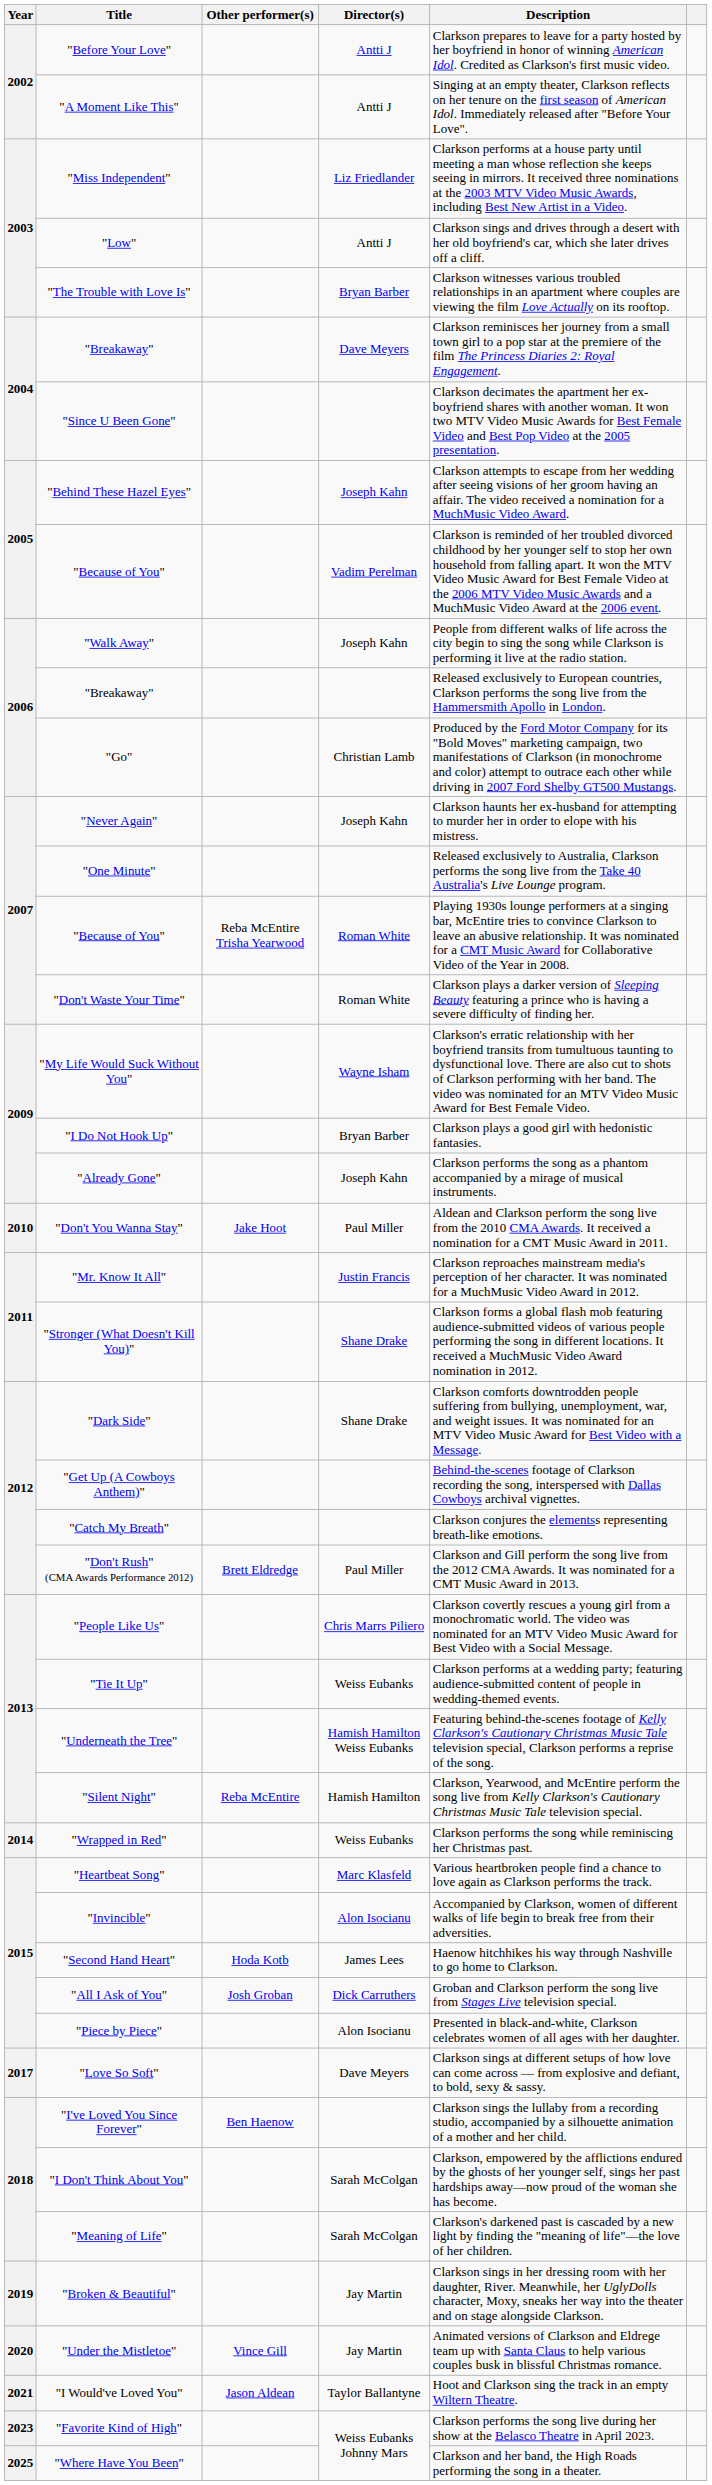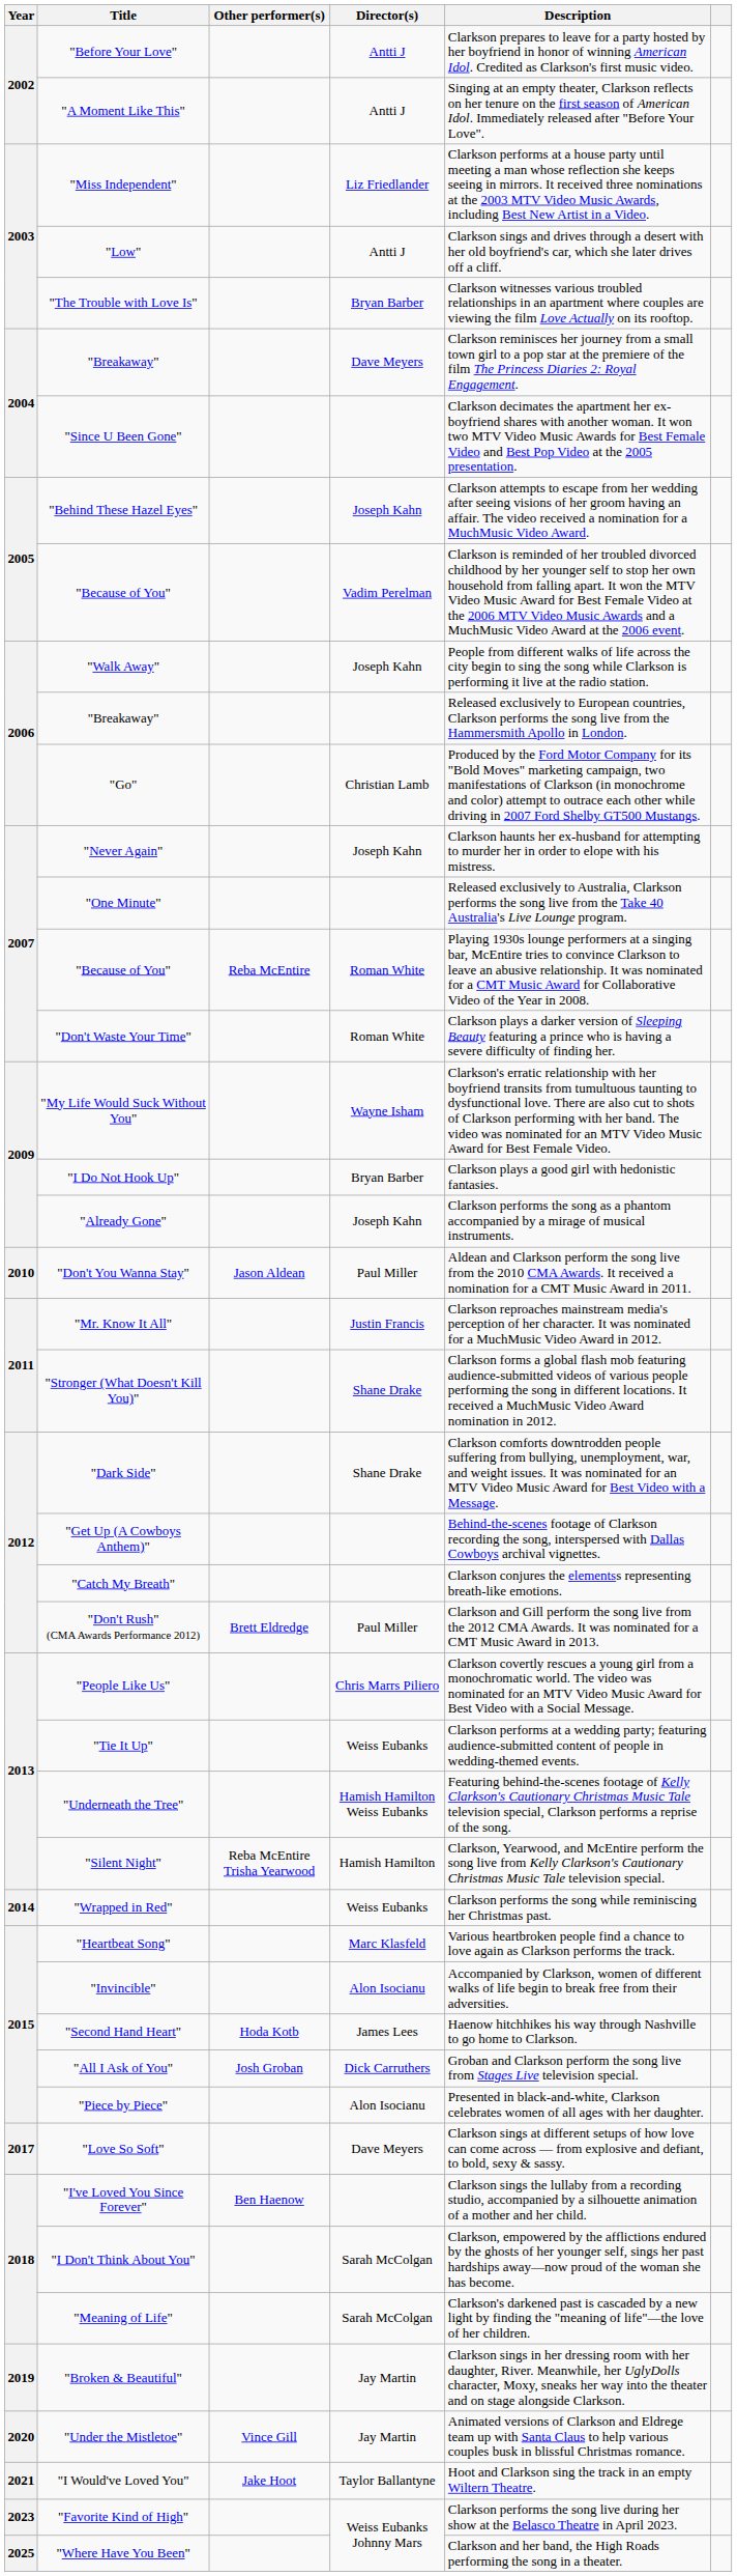 <table class="wikitable sortable plainrowheaders" style="text-align: center;">
 <tr>
 <th scope="col" style="width: 2em;">Year</th>
 <th scope="col" style="width: 18em;">Title</th>
 <th scope="col" style="width: 11em;">Other performer(s)</th>
 <th scope="col" style="width: 11em;">Director(s)</th>
 <th scope="col" style="width: 30em;" class="unsortable">Description</th>
 <th scope="col" style="width: 2em;" class="unsortable"></th>
 </tr>
 <tr>
 <th scope="row" rowspan="2">2002</th>
 <td>"<a href='#'>Before Your Love</a>"</td>
 <td></td>
 <td><a href='#'>Antti J</a></td>
 <td style="text-align:left;">Clarkson prepares to leave for a party hosted by her boyfriend in honor of winning <em><a href='#'>American Idol</a></em>. Credited as Clarkson's first music video.</td>
 <td style="text-align:center;"></td>
 </tr>
 <tr>
 <td>"<a href='#'>A Moment Like This</a>"</td>
 <td></td>
 <td>Antti J</td>
 <td style="text-align:left;">Singing at an empty theater, Clarkson reflects on her tenure on the <a href='#'>first season</a> of <em>American Idol</em>. Immediately released after "Before Your Love".</td>
 <td style="text-align:center;"></td>
 </tr>
 <tr>
 <th scope="row" rowspan="3">2003</th>
 <td>"<a href='#'>Miss Independent</a>"</td>
 <td></td>
 <td><a href='#'>Liz Friedlander</a></td>
 <td style="text-align:left;">Clarkson performs at a house party until meeting a man whose reflection she keeps seeing in mirrors. It received three nominations at the <a href='#'>2003 MTV Video Music Awards</a>, including <a href='#'>Best New Artist in a Video</a>.</td>
 <td style="text-align:center;"></td>
 </tr>
 <tr>
 <td>"<a href='#'>Low</a>"</td>
 <td></td>
 <td>Antti J</td>
 <td style="text-align:left;">Clarkson sings and drives through a desert with her old boyfriend's car, which she later drives off a cliff.</td>
 <td style="text-align:center;"></td>
 </tr>
 <tr>
 <td>"<a href='#'>The Trouble with Love Is</a>"</td>
 <td></td>
 <td><a href='#'>Bryan Barber</a></td>
 <td style="text-align:left;">Clarkson witnesses various troubled relationships in an apartment where couples are viewing the film <em><a href='#'>Love Actually</a></em> on its rooftop.</td>
 <td style="text-align:center;"></td>
 </tr>
 <tr>
 <th scope="row" rowspan="2">2004</th>
 <td>"<a href='#'>Breakaway</a>"</td>
 <td></td>
 <td><a href='#'>Dave Meyers</a></td>
 <td style="text-align:left;">Clarkson reminisces her journey from a small town girl to a pop star at the premiere of the film <em><a href='#'>The Princess Diaries 2: Royal Engagement</a></em>.</td>
 <td style="text-align:center;"></td>
 </tr>
 <tr>
 <td>"<a href='#'>Since U Been Gone</a>"</td>
 <td></td>
 <td></td>
 <td style="text-align:left;">Clarkson decimates the apartment her ex-boyfriend shares with another woman. It won two MTV Video Music Awards for <a href='#'>Best Female Video</a> and <a href='#'>Best Pop Video</a> at the <a href='#'>2005 presentation</a>.</td>
 <td style="text-align:center;"></td>
 </tr>
 <tr>
 <th scope="row" rowspan="2">2005</th>
 <td>"<a href='#'>Behind These Hazel Eyes</a>"</td>
 <td></td>
 <td><a href='#'>Joseph Kahn</a></td>
 <td style="text-align:left;">Clarkson attempts to escape from her wedding after seeing visions of her groom having an affair. The video received a nomination for a <a href='#'>MuchMusic Video Award</a>.</td>
 <td style="text-align:center;"></td>
 </tr>
 <tr>
 <td>"<a href='#'>Because of You</a>"</td>
 <td></td>
 <td><a href='#'>Vadim Perelman</a></td>
 <td style="text-align:left;">Clarkson is reminded of her troubled divorced childhood by her younger self to stop her own household from falling apart. It won the MTV Video Music Award for Best Female Video at the <a href='#'>2006 MTV Video Music Awards</a> and a MuchMusic Video Award at the <a href='#'>2006 event</a>.</td>
 <td style="text-align:center;"></td>
 </tr>
 <tr>
 <th scope="row" rowspan="3">2006</th>
 <td>"<a href='#'>Walk Away</a>"</td>
 <td></td>
 <td>Joseph Kahn</td>
 <td style="text-align:left;">People from different walks of life across the city begin to sing the song while Clarkson is performing it live at the radio station.</td>
 <td style="text-align:center;"></td>
 </tr>
 <tr>
 <td>"Breakaway"</td>
 <td></td>
 <td></td>
 <td style="text-align:left;">Released exclusively to European countries, Clarkson performs the song live from the <a href='#'>Hammersmith Apollo</a> in <a href='#'>London</a>.</td>
 <td style="text-align:center;"></td>
 </tr>
 <tr>
 <td>"Go"</td>
 <td></td>
 <td>Christian Lamb</td>
 <td style="text-align:left;">Produced by the <a href='#'>Ford Motor Company</a> for its "Bold Moves" marketing campaign, two manifestations of Clarkson (in monochrome and color) attempt to outrace each other while driving in <a href='#'>2007 Ford Shelby GT500 Mustangs</a>.</td>
 <td style="text-align:center;"></td>
 </tr>
 <tr>
 <th scope="row" rowspan="4">2007</th>
 <td>"<a href='#'>Never Again</a>"</td>
 <td></td>
 <td>Joseph Kahn</td>
 <td style="text-align:left;">Clarkson haunts her ex-husband for attempting to murder her in order to elope with his mistress.</td>
 <td style="text-align:center;"></td>
 </tr>
 <tr>
 <td>"<a href='#'>One Minute</a>"</td>
 <td></td>
 <td></td>
 <td style="text-align:left;">Released exclusively to Australia, Clarkson performs the song live from the <a href='#'>Take 40 Australia</a>'s <em>Live Lounge</em> program.</td>
 <td style="text-align:center;"></td>
 </tr>
 <tr>
 <td>"<a href='#'>Because of You</a>"</td>
-<td>Reba McEntire<br><a href='#'>Trisha Yearwood</a></td>
+<td><a href='#'>Reba McEntire</a></td>
 <td><a href='#'>Roman White</a></td>
 <td style="text-align:left;">Playing 1930s lounge performers at a singing bar, McEntire tries to convince Clarkson to leave an abusive relationship. It was nominated for a <a href='#'>CMT Music Award</a> for Collaborative Video of the Year in 2008.</td>
 <td style="text-align:center;"></td>
 </tr>
 <tr>
 <td>"<a href='#'>Don't Waste Your Time</a>"</td>
 <td></td>
 <td>Roman White</td>
 <td style="text-align:left;">Clarkson plays a darker version of <em><a href='#'>Sleeping Beauty</a></em> featuring a prince who is having a severe difficulty of finding her.</td>
 <td style="text-align:center;"></td>
 </tr>
 <tr>
 <th scope="row" rowspan="3">2009</th>
 <td>"<a href='#'>My Life Would Suck Without You</a>"</td>
 <td></td>
 <td><a href='#'>Wayne Isham</a></td>
 <td style="text-align:left;">Clarkson's erratic relationship with her boyfriend transits from tumultuous taunting to dysfunctional love. There are also cut to shots of Clarkson performing with her band. The video was nominated for an MTV Video Music Award for Best Female Video.</td>
 <td style="text-align:center;"></td>
 </tr>
 <tr>
 <td>"<a href='#'>I Do Not Hook Up</a>"</td>
 <td></td>
 <td>Bryan Barber</td>
 <td style="text-align:left;">Clarkson plays a good girl with hedonistic fantasies.</td>
 <td style="text-align:center;"></td>
 </tr>
 <tr>
 <td>"<a href='#'>Already Gone</a>"</td>
 <td></td>
 <td>Joseph Kahn</td>
 <td style="text-align:left;">Clarkson performs the song as a phantom accompanied by a mirage of musical instruments.</td>
 <td style="text-align:center;"></td>
 </tr>
 <tr>
 <th scope="row">2010</th>
 <td>"<a href='#'>Don't You Wanna Stay</a>"</td>
-<td><a href='#'>Jake Hoot</a></td>
+<td><a href='#'>Jason Aldean</a></td>
 <td>Paul Miller</td>
 <td style="text-align:left;">Aldean and Clarkson perform the song live from the 2010 <a href='#'>CMA Awards</a>. It received a nomination for a CMT Music Award in 2011.</td>
 <td style="text-align:center;"></td>
 </tr>
 <tr>
 <th scope="row" rowspan="2">2011</th>
 <td>"<a href='#'>Mr. Know It All</a>"</td>
 <td></td>
 <td><a href='#'>Justin Francis</a></td>
 <td style="text-align:left;">Clarkson reproaches mainstream media's perception of her character. It was nominated for a MuchMusic Video Award in 2012.</td>
 <td style="text-align:center;"></td>
 </tr>
 <tr>
 <td>"<a href='#'>Stronger (What Doesn't Kill You)</a>"</td>
 <td></td>
 <td><a href='#'>Shane Drake</a></td>
 <td style="text-align:left;">Clarkson forms a global flash mob featuring audience-submitted videos of various people performing the song in different locations. It received a MuchMusic Video Award nomination in 2012.</td>
 <td style="text-align:center;"></td>
 </tr>
 <tr>
 <th scope="row" rowspan="4">2012</th>
 <td>"<a href='#'>Dark Side</a>"</td>
 <td></td>
 <td>Shane Drake</td>
 <td style="text-align:left;">Clarkson comforts downtrodden people suffering from bullying, unemployment, war, and weight issues. It was nominated for an MTV Video Music Award for <a href='#'>Best Video with a Message</a>.</td>
 <td style="text-align:center;"></td>
 </tr>
 <tr>
 <td>"<a href='#'>Get Up (A Cowboys Anthem)</a>"</td>
 <td></td>
 <td></td>
 <td style="text-align:left;"><a href='#'>Behind-the-scenes</a> footage of Clarkson recording the song, interspersed with <a href='#'>Dallas Cowboys</a> archival vignettes.</td>
 <td style="text-align:center;"></td>
 </tr>
 <tr>
 <td>"<a href='#'>Catch My Breath</a>"</td>
 <td></td>
 <td></td>
 <td style="text-align:left;">Clarkson conjures the <a href='#'>elements</a>s representing breath-like emotions.</td>
 <td style="text-align:center;"></td>
 </tr>
 <tr>
 <td>"<a href='#'>Don't Rush</a>"<br><small>(CMA Awards Performance 2012)</small></td>
 <td><a href='#'>Brett Eldredge</a></td>
 <td>Paul Miller</td>
 <td style="text-align:left;">Clarkson and Gill perform the song live from the 2012 CMA Awards. It was nominated for a CMT Music Award in 2013.</td>
 <td style="text-align:center;"></td>
 </tr>
 <tr>
 <th scope="row" rowspan="4">2013</th>
 <td>"<a href='#'>People Like Us</a>"</td>
 <td></td>
 <td><a href='#'>Chris Marrs Piliero</a></td>
 <td style="text-align:left;">Clarkson covertly rescues a young girl from a monochromatic world. The video was nominated for an MTV Video Music Award for Best Video with a Social Message.</td>
 <td style="text-align:center;"></td>
 </tr>
 <tr>
 <td>"<a href='#'>Tie It Up</a>"</td>
 <td></td>
 <td>Weiss Eubanks</td>
 <td style="text-align:left;">Clarkson performs at a wedding party; featuring audience-submitted content of people in wedding-themed events.</td>
 <td style="text-align:center;"></td>
 </tr>
 <tr>
 <td>"<a href='#'>Underneath the Tree</a>"</td>
 <td></td>
 <td><a href='#'>Hamish Hamilton</a><br>Weiss Eubanks</td>
 <td style="text-align:left;">Featuring behind-the-scenes footage of <em><a href='#'>Kelly Clarkson's Cautionary Christmas Music Tale</a></em> television special, Clarkson performs a reprise of the song.</td>
 <td style="text-align:center;"></td>
 </tr>
 <tr>
 <td>"<a href='#'>Silent Night</a>"</td>
-<td><a href='#'>Reba McEntire</a></td>
+<td>Reba McEntire<br><a href='#'>Trisha Yearwood</a></td>
 <td>Hamish Hamilton</td>
 <td style="text-align:left;">Clarkson, Yearwood, and McEntire perform the song live from <em>Kelly Clarkson's Cautionary Christmas Music Tale</em> television special.</td>
 <td style="text-align:center;"></td>
 </tr>
 <tr>
 <th scope="row">2014</th>
 <td>"<a href='#'>Wrapped in Red</a>"</td>
 <td></td>
 <td>Weiss Eubanks</td>
 <td style="text-align:left;">Clarkson performs the song while reminiscing her Christmas past.</td>
 <td style="text-align:center;"></td>
 </tr>
 <tr>
 <th scope="row" rowspan="5">2015</th>
 <td>"<a href='#'>Heartbeat Song</a>"</td>
 <td></td>
 <td><a href='#'>Marc Klasfeld</a></td>
 <td style="text-align:left;">Various heartbroken people find a chance to love again as Clarkson performs the track.</td>
 <td style="text-align:center;"></td>
 </tr>
 <tr>
 <td>"<a href='#'>Invincible</a>"</td>
 <td></td>
 <td><a href='#'>Alon Isocianu</a></td>
 <td style="text-align:left;">Accompanied by Clarkson, women of different walks of life begin to break free from their adversities.</td>
 <td style="text-align:center;"></td>
 </tr>
 <tr>
 <td>"<a href='#'>Second Hand Heart</a>"</td>
 <td><a href='#'>Hoda Kotb</a></td>
 <td>James Lees</td>
 <td style="text-align:left;">Haenow hitchhikes his way through Nashville to go home to Clarkson.</td>
 <td style="text-align:center;"></td>
 </tr>
 <tr>
 <td>"<a href='#'>All I Ask of You</a>"<br></td>
 <td><a href='#'>Josh Groban</a></td>
 <td><a href='#'>Dick Carruthers</a></td>
 <td style="text-align:left;">Groban and Clarkson perform the song live from <em><a href='#'>Stages Live</a></em> television special.</td>
 <td style="text-align:center;"></td>
 </tr>
 <tr>
 <td>"<a href='#'>Piece by Piece</a>"</td>
 <td></td>
 <td>Alon Isocianu</td>
 <td style="text-align:left;">Presented in black-and-white, Clarkson celebrates women of all ages with her daughter.</td>
 <td style="text-align:center;"></td>
 </tr>
 <tr>
 <th scope="row">2017</th>
 <td>"<a href='#'>Love So Soft</a>"</td>
 <td></td>
 <td>Dave Meyers</td>
 <td style="text-align:left;">Clarkson sings at different setups of how love can come across — from explosive and defiant, to bold, sexy & sassy.</td>
 <td style="text-align:center;"></td>
 </tr>
 <tr>
 <th scope="row" rowspan="3">2018</th>
 <td>"<a href='#'>I've Loved You Since Forever</a>"</td>
 <td><a href='#'>Ben Haenow</a></td>
 <td></td>
 <td style="text-align:left;">Clarkson sings the lullaby from a recording studio, accompanied by a silhouette animation of a mother and her child.</td>
 <td style="text-align:center;"></td>
 </tr>
 <tr>
 <td>"<a href='#'>I Don't Think About You</a>"</td>
 <td></td>
 <td>Sarah McColgan</td>
 <td style="text-align:left;">Clarkson, empowered by the afflictions endured by the ghosts of her younger self, sings her past hardships away—now proud of the woman she has become.</td>
 <td style="text-align:center;"></td>
 </tr>
 <tr>
 <td>"<a href='#'>Meaning of Life</a>"</td>
 <td></td>
 <td>Sarah McColgan</td>
 <td style="text-align:left;">Clarkson's darkened past is cascaded by a new light by finding the "meaning of life"—the love of her children.</td>
 <td style="text-align:center;"></td>
 </tr>
 <tr>
 <th scope="row">2019</th>
 <td>"<a href='#'>Broken & Beautiful</a>"</td>
 <td></td>
 <td>Jay Martin</td>
 <td style="text-align:left;">Clarkson sings in her dressing room with her daughter, River. Meanwhile, her <em>UglyDolls</em> character, Moxy, sneaks her way into the theater and on stage alongside Clarkson.</td>
 <td style="text-align:center;"></td>
 </tr>
 <tr>
 <th scope="row">2020</th>
 <td>"<a href='#'>Under the Mistletoe</a>"</td>
 <td><a href='#'>Vince Gill</a></td>
 <td>Jay Martin</td>
 <td style="text-align:left;">Animated versions of Clarkson and Eldrege team up with <a href='#'>Santa Claus</a> to help various couples busk in blissful Christmas romance.</td>
 <td style="text-align:center;"></td>
 </tr>
 <tr>
 <th scope="row">2021</th>
 <td>"I Would've Loved You"</td>
-<td><a href='#'>Jason Aldean</a></td>
+<td><a href='#'>Jake Hoot</a></td>
 <td>Taylor Ballantyne</td>
 <td style="text-align:left;">Hoot and Clarkson sing the track in an empty <a href='#'>Wiltern Theatre</a>.</td>
 <td style="text-align:center;"></td>
 </tr>
 <tr>
 <th scope="row">2023</th>
 <td>"<a href='#'>Favorite Kind of High</a>"</td>
 <td></td>
 <td rowspan="2">Weiss Eubanks <br>Johnny Mars</td>
 <td style="text-align:left;">Clarkson performs the song live during her show at the <a href='#'>Belasco Theatre</a> in April 2023.</td>
 <td style="text-align:center;"></td>
 </tr>
 <tr>
 <th scope="row">2025</th>
 <td>"<a href='#'>Where Have You Been</a>"</td>
 <td></td>
 <td style="text-align:left;">Clarkson and her band, the High Roads performing the song in a theater.</td>
 <td style="text-align:center;"></td>
 </tr>
 </table>
